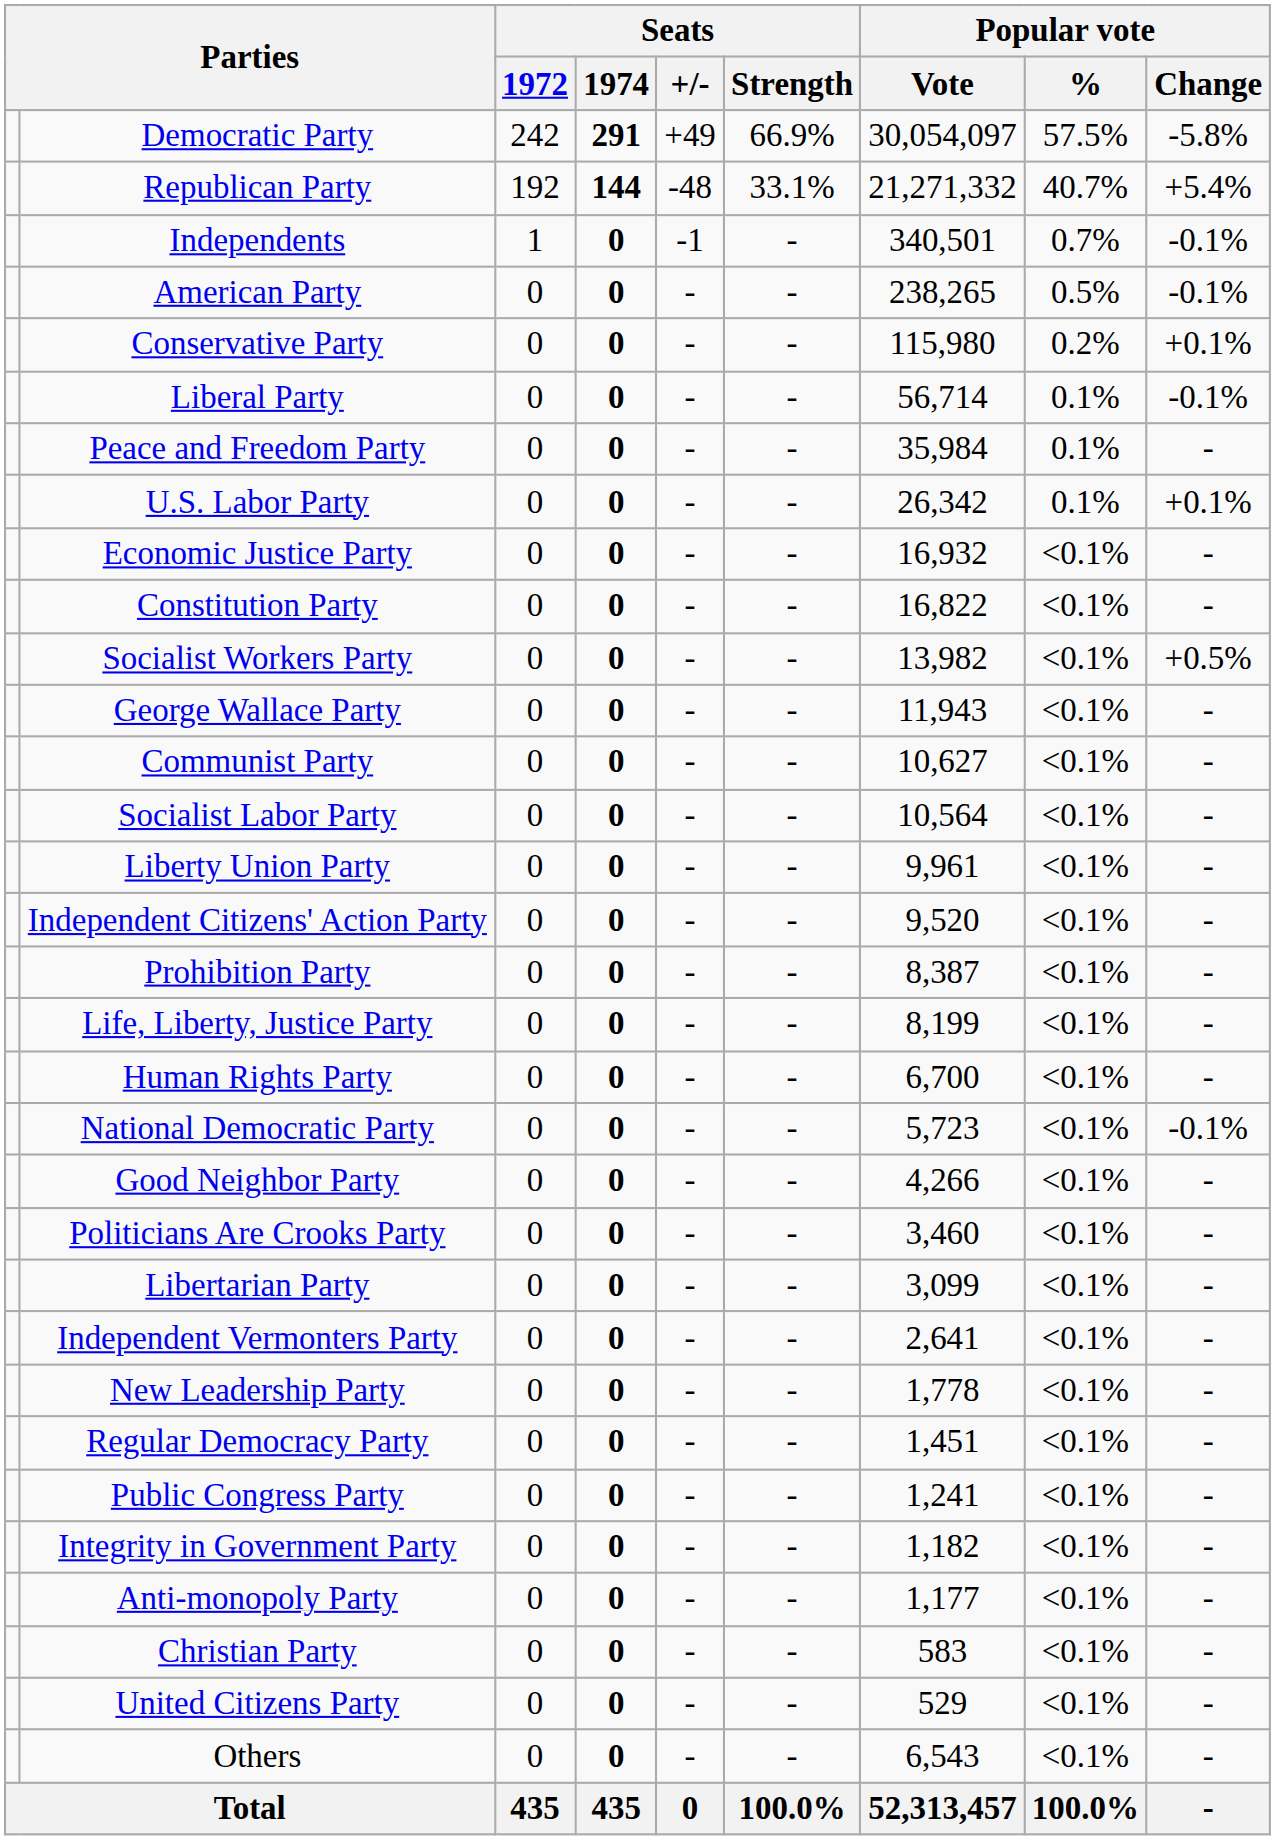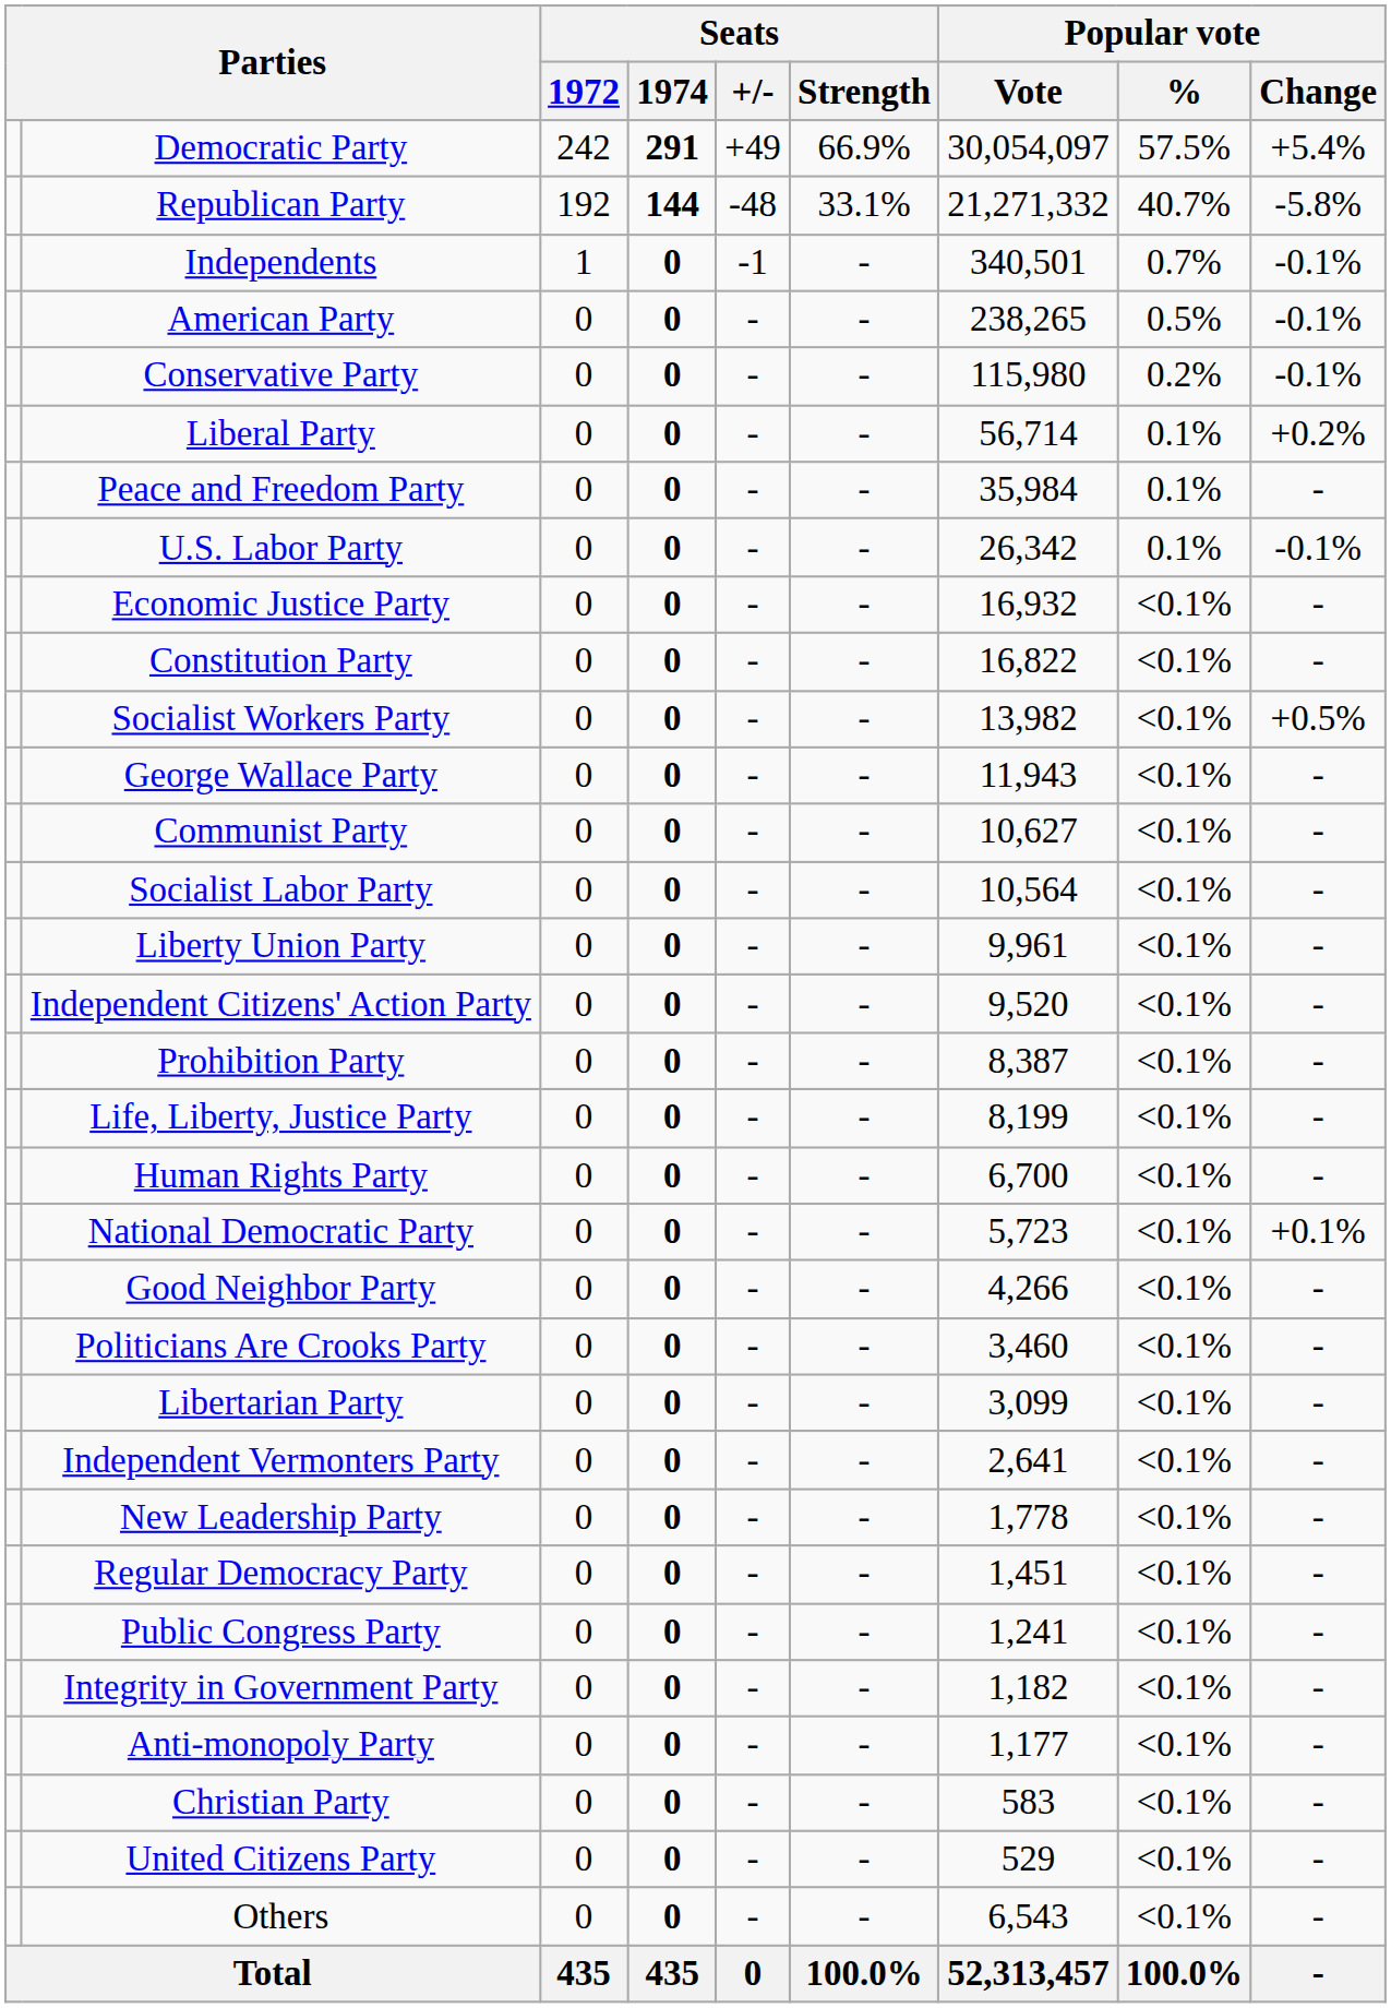 <table class=wikitable style="text-align:center">
 <tr>
 <th colspan=2 rowspan=2>Parties</th>
 <th colspan=4>Seats</th>
 <th colspan=3>Popular vote</th>
 </tr>
 <tr>
 <th><a href='#'>1972</a></th>
 <th>1974</th>
 <th>+/-</th>
 <th>Strength</th>
 <th>Vote</th>
 <th>%</th>
 <th>Change</th>
 </tr>
 <tr>
 <td></td>
 <td><a href='#'>Democratic Party</a></td>
 <td>242</td>
 <td><strong>291</strong></td>
 <td>+49</td>
 <td>66.9%</td>
 <td>30,054,097</td>
 <td>57.5%</td>
-<td>-5.8%</td>
+<td>+5.4%</td>
 </tr>
 <tr>
 <td></td>
 <td><a href='#'>Republican Party</a></td>
 <td>192</td>
 <td><strong>144</strong></td>
 <td>-48</td>
 <td>33.1%</td>
 <td>21,271,332</td>
 <td>40.7%</td>
-<td>+5.4%</td>
+<td>-5.8%</td>
 </tr>
 <tr>
 <td></td>
 <td><a href='#'>Independents</a></td>
 <td>1</td>
 <td><strong>0</strong></td>
 <td>-1</td>
 <td>-</td>
 <td>340,501</td>
 <td>0.7%</td>
 <td>-0.1%</td>
 </tr>
 <tr>
 <td></td>
 <td><a href='#'>American Party</a></td>
 <td>0</td>
 <td><strong>0</strong></td>
 <td>-</td>
 <td>-</td>
 <td>238,265</td>
 <td>0.5%</td>
 <td>-0.1%</td>
 </tr>
 <tr>
 <td></td>
 <td><a href='#'>Conservative Party</a></td>
 <td>0</td>
 <td><strong>0</strong></td>
 <td>-</td>
 <td>-</td>
 <td>115,980</td>
 <td>0.2%</td>
-<td>+0.1%</td>
+<td>-0.1%</td>
 </tr>
 <tr>
 <td></td>
 <td><a href='#'>Liberal Party</a></td>
 <td>0</td>
 <td><strong>0</strong></td>
 <td>-</td>
 <td>-</td>
 <td>56,714</td>
 <td>0.1%</td>
-<td>-0.1%</td>
+<td>+0.2%</td>
 </tr>
 <tr>
 <td></td>
 <td><a href='#'>Peace and Freedom Party</a></td>
 <td>0</td>
 <td><strong>0</strong></td>
 <td>-</td>
 <td>-</td>
 <td>35,984</td>
 <td>0.1%</td>
 <td>-</td>
 </tr>
 <tr>
 <td></td>
 <td><a href='#'>U.S. Labor Party</a></td>
 <td>0</td>
 <td><strong>0</strong></td>
 <td>-</td>
 <td>-</td>
 <td>26,342</td>
 <td>0.1%</td>
-<td>+0.1%</td>
+<td>-0.1%</td>
 </tr>
 <tr>
 <td></td>
 <td><a href='#'>Economic Justice Party</a></td>
 <td>0</td>
 <td><strong>0</strong></td>
 <td>-</td>
 <td>-</td>
 <td>16,932</td>
 <td><0.1%</td>
 <td>-</td>
 </tr>
 <tr>
 <td></td>
 <td><a href='#'>Constitution Party</a></td>
 <td>0</td>
 <td><strong>0</strong></td>
 <td>-</td>
 <td>-</td>
 <td>16,822</td>
 <td><0.1%</td>
 <td>-</td>
 </tr>
 <tr>
 <td></td>
 <td><a href='#'>Socialist Workers Party</a></td>
 <td>0</td>
 <td><strong>0</strong></td>
 <td>-</td>
 <td>-</td>
 <td>13,982</td>
 <td><0.1%</td>
 <td>+0.5%</td>
 </tr>
 <tr>
 <td></td>
 <td><a href='#'>George Wallace Party</a></td>
 <td>0</td>
 <td><strong>0</strong></td>
 <td>-</td>
 <td>-</td>
 <td>11,943</td>
 <td><0.1%</td>
 <td>-</td>
 </tr>
 <tr>
 <td></td>
 <td><a href='#'>Communist Party</a></td>
 <td>0</td>
 <td><strong>0</strong></td>
 <td>-</td>
 <td>-</td>
 <td>10,627</td>
 <td><0.1%</td>
 <td>-</td>
 </tr>
 <tr>
 <td></td>
 <td><a href='#'>Socialist Labor Party</a></td>
 <td>0</td>
 <td><strong>0</strong></td>
 <td>-</td>
 <td>-</td>
 <td>10,564</td>
 <td><0.1%</td>
 <td>-</td>
 </tr>
 <tr>
 <td></td>
 <td><a href='#'>Liberty Union Party</a></td>
 <td>0</td>
 <td><strong>0</strong></td>
 <td>-</td>
 <td>-</td>
 <td>9,961</td>
 <td><0.1%</td>
 <td>-</td>
 </tr>
 <tr>
 <td></td>
 <td><a href='#'>Independent Citizens' Action Party</a></td>
 <td>0</td>
 <td><strong>0</strong></td>
 <td>-</td>
 <td>-</td>
 <td>9,520</td>
 <td><0.1%</td>
 <td>-</td>
 </tr>
 <tr>
 <td></td>
 <td><a href='#'>Prohibition Party</a></td>
 <td>0</td>
 <td><strong>0</strong></td>
 <td>-</td>
 <td>-</td>
 <td>8,387</td>
 <td><0.1%</td>
 <td>-</td>
 </tr>
 <tr>
 <td></td>
 <td><a href='#'>Life, Liberty, Justice Party</a></td>
 <td>0</td>
 <td><strong>0</strong></td>
 <td>-</td>
 <td>-</td>
 <td>8,199</td>
 <td><0.1%</td>
 <td>-</td>
 </tr>
 <tr>
 <td></td>
 <td><a href='#'>Human Rights Party</a></td>
 <td>0</td>
 <td><strong>0</strong></td>
 <td>-</td>
 <td>-</td>
 <td>6,700</td>
 <td><0.1%</td>
 <td>-</td>
 </tr>
 <tr>
 <td></td>
 <td><a href='#'>National Democratic Party</a></td>
 <td>0</td>
 <td><strong>0</strong></td>
 <td>-</td>
 <td>-</td>
 <td>5,723</td>
 <td><0.1%</td>
-<td>-0.1%</td>
+<td>+0.1%</td>
 </tr>
 <tr>
 <td></td>
 <td><a href='#'>Good Neighbor Party</a></td>
 <td>0</td>
 <td><strong>0</strong></td>
 <td>-</td>
 <td>-</td>
 <td>4,266</td>
 <td><0.1%</td>
 <td>-</td>
 </tr>
 <tr>
 <td></td>
 <td><a href='#'>Politicians Are Crooks Party</a></td>
 <td>0</td>
 <td><strong>0</strong></td>
 <td>-</td>
 <td>-</td>
 <td>3,460</td>
 <td><0.1%</td>
 <td>-</td>
 </tr>
 <tr>
 <td></td>
 <td><a href='#'>Libertarian Party</a></td>
 <td>0</td>
 <td><strong>0</strong></td>
 <td>-</td>
 <td>-</td>
 <td>3,099</td>
 <td><0.1%</td>
 <td>-</td>
 </tr>
 <tr>
 <td></td>
 <td><a href='#'>Independent Vermonters Party</a></td>
 <td>0</td>
 <td><strong>0</strong></td>
 <td>-</td>
 <td>-</td>
 <td>2,641</td>
 <td><0.1%</td>
 <td>-</td>
 </tr>
 <tr>
 <td></td>
 <td><a href='#'>New Leadership Party</a></td>
 <td>0</td>
 <td><strong>0</strong></td>
 <td>-</td>
 <td>-</td>
 <td>1,778</td>
 <td><0.1%</td>
 <td>-</td>
 </tr>
 <tr>
 <td></td>
 <td><a href='#'>Regular Democracy Party</a></td>
 <td>0</td>
 <td><strong>0</strong></td>
 <td>-</td>
 <td>-</td>
 <td>1,451</td>
 <td><0.1%</td>
 <td>-</td>
 </tr>
 <tr>
 <td></td>
 <td><a href='#'>Public Congress Party</a></td>
 <td>0</td>
 <td><strong>0</strong></td>
 <td>-</td>
 <td>-</td>
 <td>1,241</td>
 <td><0.1%</td>
 <td>-</td>
 </tr>
 <tr>
 <td></td>
 <td><a href='#'>Integrity in Government Party</a></td>
 <td>0</td>
 <td><strong>0</strong></td>
 <td>-</td>
 <td>-</td>
 <td>1,182</td>
 <td><0.1%</td>
 <td>-</td>
 </tr>
 <tr>
 <td></td>
 <td><a href='#'>Anti-monopoly Party</a></td>
 <td>0</td>
 <td><strong>0</strong></td>
 <td>-</td>
 <td>-</td>
 <td>1,177</td>
 <td><0.1%</td>
 <td>-</td>
 </tr>
 <tr>
 <td></td>
 <td><a href='#'>Christian Party</a></td>
 <td>0</td>
 <td><strong>0</strong></td>
 <td>-</td>
 <td>-</td>
 <td>583</td>
 <td><0.1%</td>
 <td>-</td>
 </tr>
 <tr>
 <td></td>
 <td><a href='#'>United Citizens Party</a></td>
 <td>0</td>
 <td><strong>0</strong></td>
 <td>-</td>
 <td>-</td>
 <td>529</td>
 <td><0.1%</td>
 <td>-</td>
 </tr>
 <tr>
 <td></td>
 <td>Others</td>
 <td>0</td>
 <td><strong>0</strong></td>
 <td>-</td>
 <td>-</td>
 <td>6,543</td>
 <td><0.1%</td>
 <td>-</td>
 </tr>
 <tr>
 <th colspan="2" width=100>Total</th>
 <th>435</th>
 <th>435</th>
 <th>0</th>
 <th>100.0%</th>
 <th>52,313,457</th>
 <th>100.0%</th>
 <th>-</th>
 </tr>
 </table>
